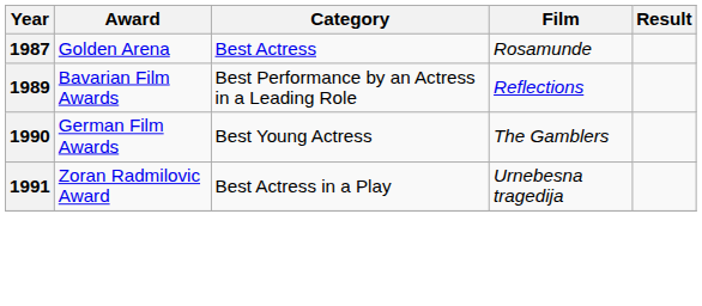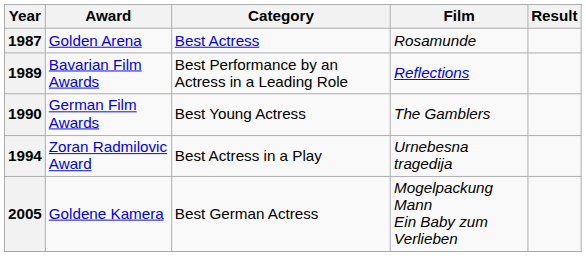 <table class="wikitable sortable">
 <tr>
 <th>Year</th>
 <th>Award</th>
 <th>Category</th>
 <th>Film</th>
 <th>Result</th>
 </tr>
 <tr>
 <th scope="row">1987</th>
 <td><a href='#'>Golden Arena</a></td>
 <td><a href='#'>Best Actress</a></td>
 <td><em>Rosamunde</em></td>
 <td></td>
 </tr>
 <tr>
 <th scope="row">1989</th>
 <td><a href='#'>Bavarian Film Awards</a></td>
 <td>Best Performance by an Actress in a Leading Role</td>
 <td><em><a href='#'>Reflections</a></em></td>
 <td></td>
 </tr>
 <tr>
 <th scope="row">1990</th>
 <td><a href='#'>German Film Awards</a></td>
 <td>Best Young Actress</td>
 <td><em>The Gamblers</em></td>
 <td></td>
 </tr>
 <tr>
-<th scope="row">1991</th>
+<th scope="row">1994</th>
 <td><a href='#'>Zoran Radmilovic Award</a></td>
 <td>Best Actress in a Play</td>
 <td><em>Urnebesna tragedija</em></td>
 <td></td>
 </tr>
 <tr>
+<th scope="row">2005</th>
+<td><a href='#'>Goldene Kamera</a></td>
+<td>Best German Actress</td>
+<td><em>Mogelpackung Mann</em><br><em>Ein Baby zum Verlieben</em></td>
+<td></td>
+</tr>
+<tr>
 </tr>
 </table>
